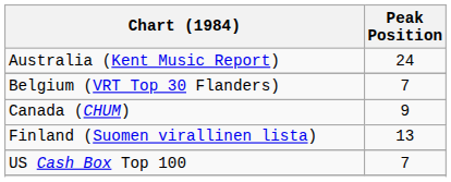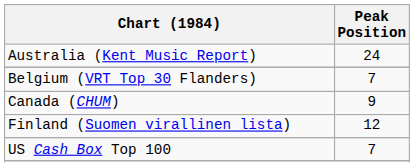 <table class="wikitable sortable">
 <tr>
 <th style="width: 220pt;">Chart (1984)</th>
 <th style="width: 40pt;">Peak<br>Position</th>
 </tr>
 <tr>
 <td>Australia (<a href='#'>Kent Music Report</a>)</td>
 <td align="center">24</td>
 </tr>
 <tr>
 </tr>
 <tr>
 <td>Belgium (<a href='#'>VRT Top 30</a> Flanders)</td>
 <td align="center">7</td>
 </tr>
 <tr>
 </tr>
 <tr>
 </tr>
 <tr>
 <td>Canada (<a href='#'><em>CHUM</em></a>)</td>
 <td align="center">9</td>
 </tr>
 <tr>
 <td>Finland (<a href='#'>Suomen virallinen lista</a>)</td>
-<td align="center">13</td>
+<td align="center">12</td>
 </tr>
 <tr>
 </tr>
 <tr>
 </tr>
 <tr>
 </tr>
 <tr>
 </tr>
 <tr>
 </tr>
 <tr>
 </tr>
 <tr>
 </tr>
 <tr>
 <td>US <a href='#'><em>Cash Box</em></a> Top 100</td>
 <td align="center">7</td>
 </tr>
 <tr>
 </tr>
 <tr>
 </tr>
 </table>
